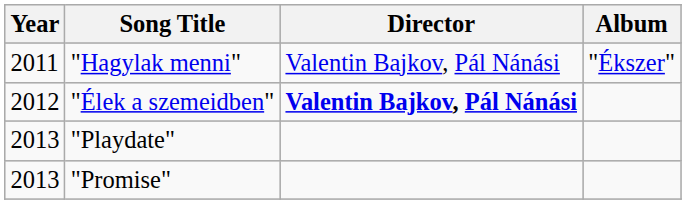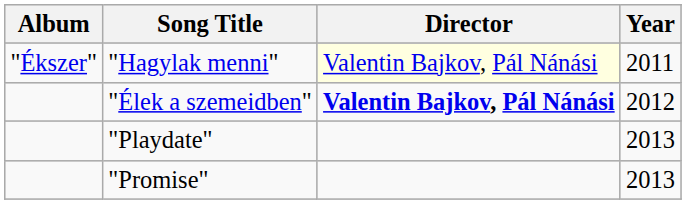 <table class="wikitable">
 <tr>
-<th>Year</th>
+<th>Album</th>
 <th>Song Title</th>
 <th>Director</th>
-<th>Album</th>
+<th>Year</th>
 </tr>
 <tr>
+<td>"<a href='#'>Ékszer</a>"</td>
+<td>"<a href='#'>Hagylak menni</a>"</td>
+<td style="background: lightyellow;"><a href='#'>Valentin Bajkov</a>, <a href='#'>Pál Nánási</a></td>
 <td>2011</td>
-<td>"<a href='#'>Hagylak menni</a>"</td>
-<td><a href='#'>Valentin Bajkov</a>, <a href='#'>Pál Nánási</a></td>
-<td>"<a href='#'>Ékszer</a>"</td>
 </tr>
 <tr>
-<td>2012</td>
+<td></td>
 <td>"<a href='#'>Élek a szemeidben</a>"</td>
 <td><strong><a href='#'>Valentin Bajkov</a>, <a href='#'>Pál Nánási</a></strong></td>
-<td></td>
+<td>2012</td>
 </tr>
 <tr>
-<td>2013</td>
+<td></td>
 <td>"Playdate"</td>
 <td></td>
-<td></td>
+<td>2013</td>
 </tr>
 <tr>
-<td>2013</td>
+<td></td>
 <td>"Promise"</td>
 <td></td>
-<td></td>
+<td>2013</td>
 </tr>
 </table>
